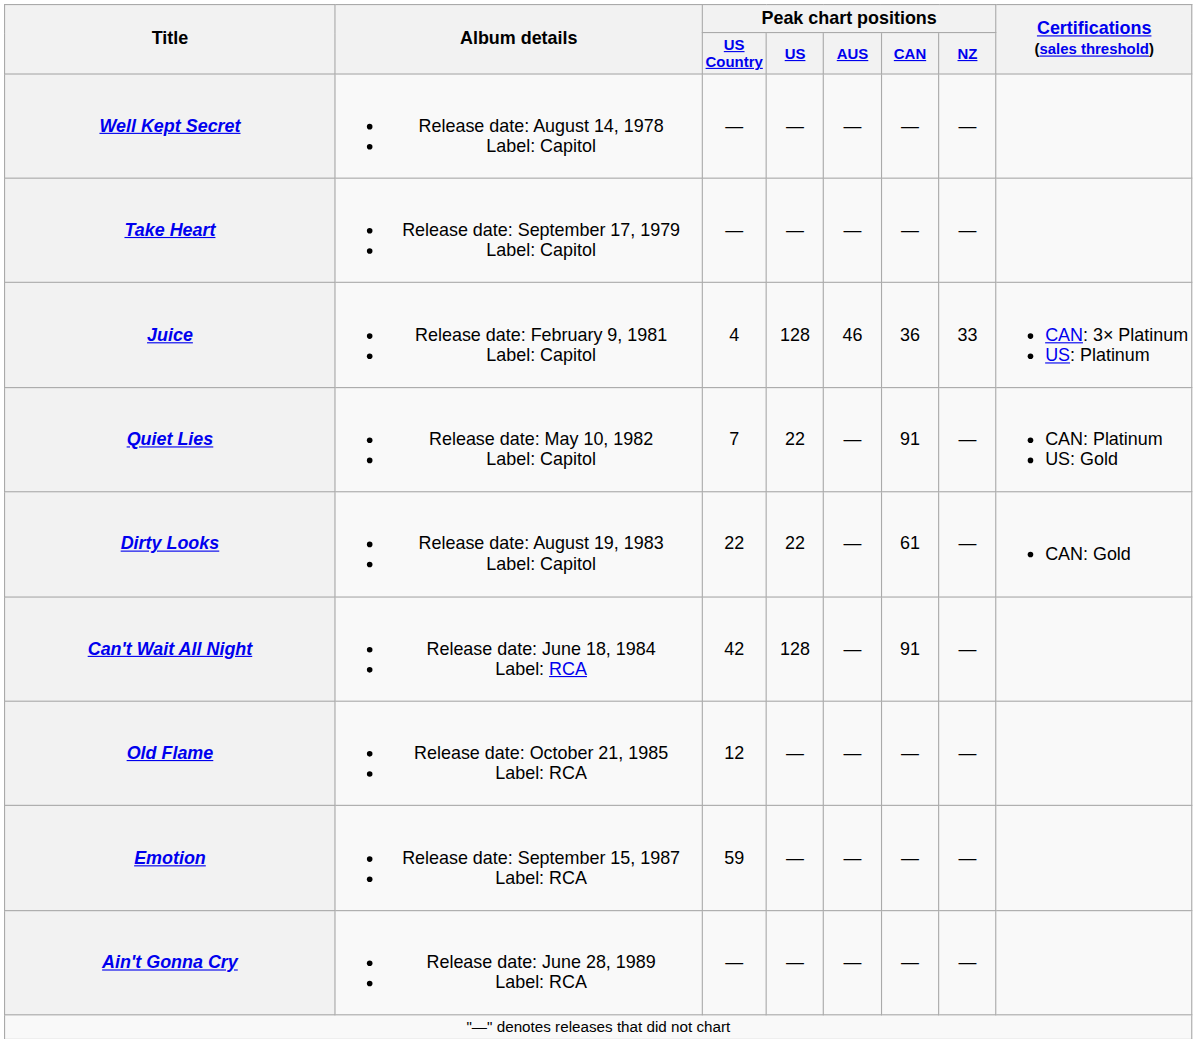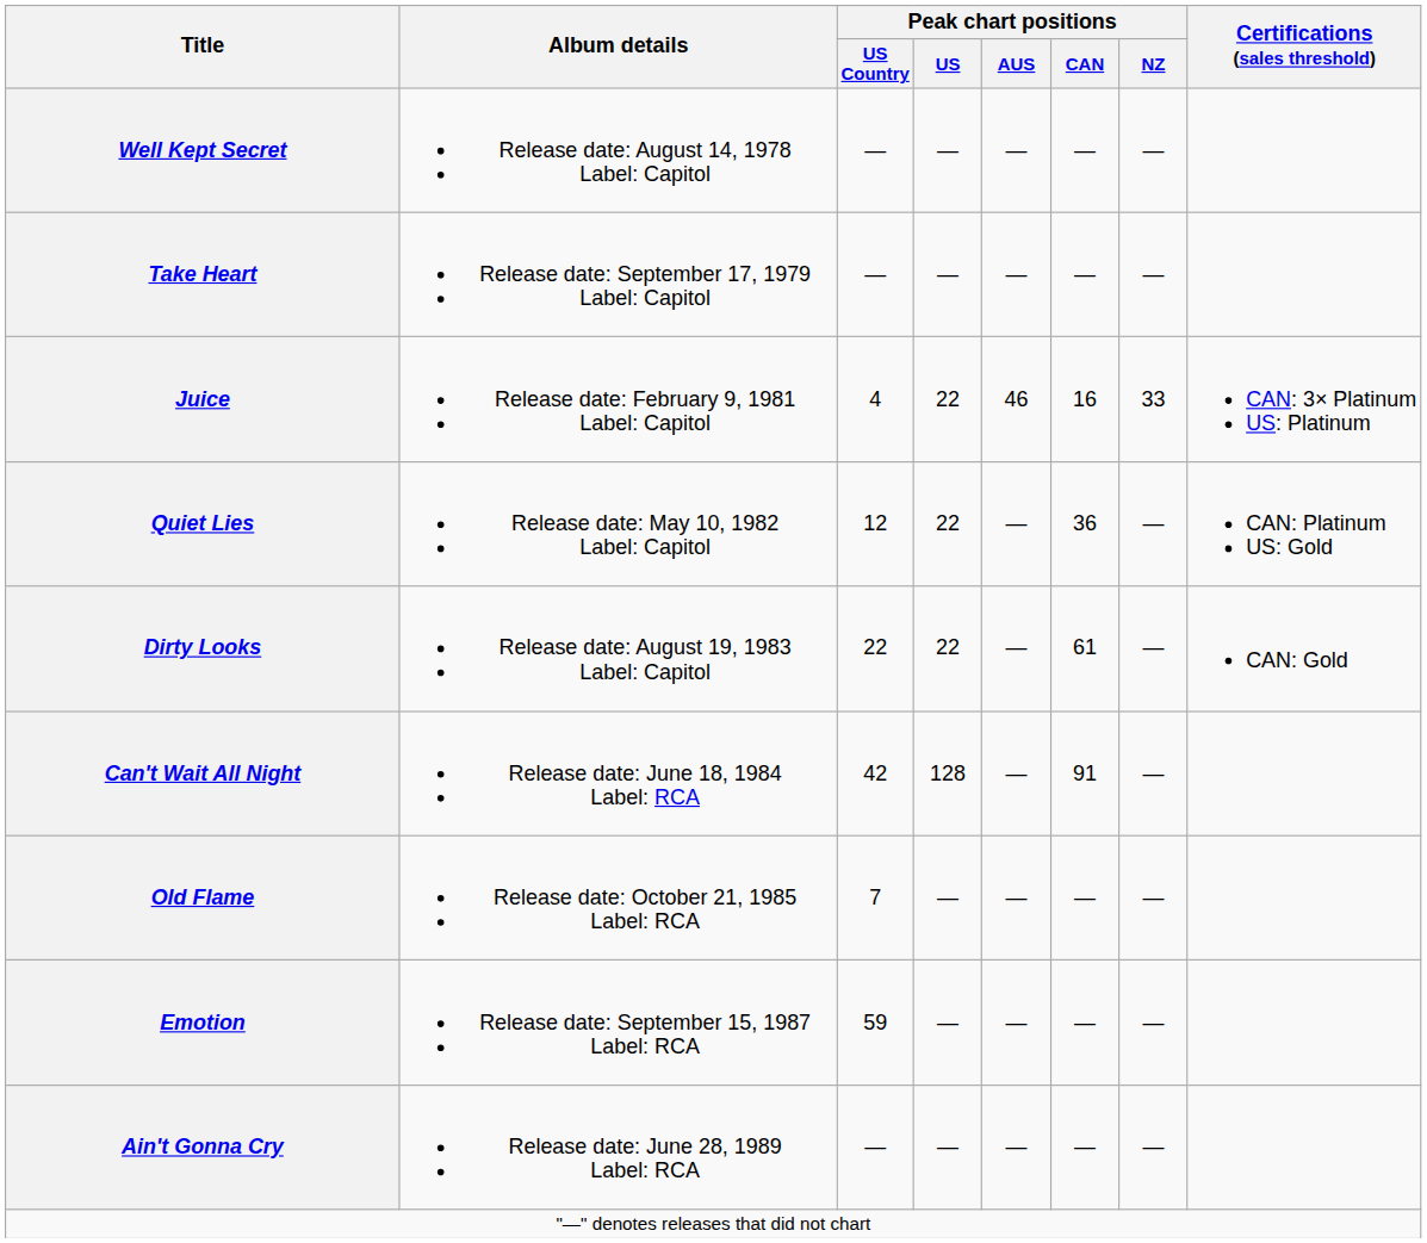 <table class="wikitable plainrowheaders" style="text-align:center;">
 <tr>
 <th rowspan="2" style="width:18em;">Title</th>
 <th rowspan="2" style="width:20em;">Album details</th>
 <th colspan="5">Peak chart positions</th>
 <th rowspan="2"><a href='#'>Certifications</a><br><small>(<a href='#'>sales threshold</a>)</small></th>
 </tr>
 <tr style="font-size:smaller;">
 <th width="45"><a href='#'>US Country</a><br></th>
 <th width="45"><a href='#'>US</a><br></th>
 <th width="45"><a href='#'>AUS</a><br></th>
 <th width="45"><a href='#'>CAN</a><br></th>
 <th width="45"><a href='#'>NZ</a><br></th>
 </tr>
 <tr>
 <th scope="row"><em><a href='#'>Well Kept Secret</a></em></th>
 <td><br><ul><li>Release date: August 14, 1978</li><li>Label: Capitol</li></ul></td>
 <td>—</td>
 <td>—</td>
 <td>—</td>
 <td>—</td>
 <td>—</td>
 <td></td>
 </tr>
 <tr>
 <th scope="row"><em><a href='#'>Take Heart</a></em></th>
 <td><br><ul><li>Release date: September 17, 1979</li><li>Label: Capitol</li></ul></td>
 <td>—</td>
 <td>—</td>
 <td>—</td>
 <td>—</td>
 <td>—</td>
 <td></td>
 </tr>
 <tr>
 <th scope="row"><em><a href='#'>Juice</a></em></th>
 <td><br><ul><li>Release date: February 9, 1981</li><li>Label: Capitol</li></ul></td>
 <td>4</td>
-<td>128</td>
+<td>22</td>
 <td>46</td>
-<td>36</td>
+<td>16</td>
 <td>33</td>
 <td align="left"><br><ul><li><a href='#'>CAN</a>: 3× Platinum</li><li><a href='#'>US</a>: Platinum</li></ul></td>
 </tr>
 <tr>
 <th scope="row"><em><a href='#'>Quiet Lies</a></em></th>
 <td><br><ul><li>Release date: May 10, 1982</li><li>Label: Capitol</li></ul></td>
-<td>7</td>
+<td>12</td>
 <td>22</td>
 <td>—</td>
-<td>91</td>
+<td>36</td>
 <td>—</td>
 <td align="left"><br><ul><li>CAN: Platinum</li><li>US: Gold</li></ul></td>
 </tr>
 <tr>
 <th scope="row"><em><a href='#'>Dirty Looks</a></em></th>
 <td><br><ul><li>Release date: August 19, 1983</li><li>Label: Capitol</li></ul></td>
 <td>22</td>
 <td>22</td>
 <td>—</td>
 <td>61</td>
 <td>—</td>
 <td align="left"><br><ul><li>CAN: Gold</li></ul></td>
 </tr>
 <tr>
 <th scope="row"><em><a href='#'>Can't Wait All Night</a></em></th>
 <td><br><ul><li>Release date: June 18, 1984</li><li>Label: <a href='#'>RCA</a></li></ul></td>
 <td>42</td>
 <td>128</td>
 <td>—</td>
 <td>91</td>
 <td>—</td>
 <td></td>
 </tr>
 <tr>
 <th scope="row"><em><a href='#'>Old Flame</a></em></th>
 <td><br><ul><li>Release date: October 21, 1985</li><li>Label: RCA</li></ul></td>
-<td>12</td>
+<td>7</td>
 <td>—</td>
 <td>—</td>
 <td>—</td>
 <td>—</td>
 <td></td>
 </tr>
 <tr>
 <th scope="row"><em><a href='#'>Emotion</a></em></th>
 <td><br><ul><li>Release date: September 15, 1987</li><li>Label: RCA</li></ul></td>
 <td>59</td>
 <td>—</td>
 <td>—</td>
 <td>—</td>
 <td>—</td>
 <td></td>
 </tr>
 <tr>
 <th scope="row"><em><a href='#'>Ain't Gonna Cry</a></em></th>
 <td><br><ul><li>Release date: June 28, 1989</li><li>Label: RCA</li></ul></td>
 <td>—</td>
 <td>—</td>
 <td>—</td>
 <td>—</td>
 <td>—</td>
 <td></td>
 </tr>
 <tr>
 <td colspan="8" style="font-size:85%">"—" denotes releases that did not chart</td>
 </tr>
 </table>
